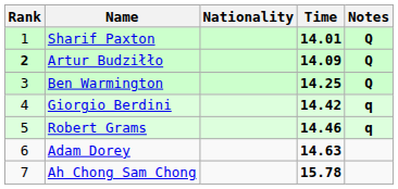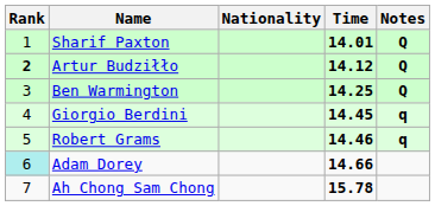 <table class="wikitable sortable" style="text-align:center">
 <tr>
 <th>Rank</th>
 <th>Name</th>
 <th>Nationality</th>
 <th>Time</th>
 <th>Notes</th>
 </tr>
 <tr bgcolor=ccffcc>
 <td>1</td>
 <td align=left><a href='#'>Sharif Paxton</a></td>
 <td align=left></td>
 <td><strong>14.01</strong></td>
 <td><strong>Q</strong></td>
 </tr>
 <tr bgcolor=ccffcc>
 <td><strong>2</strong></td>
 <td align=left><a href='#'>Artur Budziłło</a></td>
 <td align=left></td>
-<td><strong>14.09</strong></td>
+<td><strong>14.12</strong></td>
 <td><strong>Q</strong></td>
 </tr>
 <tr bgcolor=ccffcc>
 <td>3</td>
 <td align=left><a href='#'>Ben Warmington</a></td>
 <td align=left></td>
 <td><strong>14.25</strong></td>
 <td><strong>Q</strong></td>
 </tr>
 <tr bgcolor=ddffdd>
 <td>4</td>
 <td align=left><a href='#'>Giorgio Berdini</a></td>
 <td align=left></td>
-<td><strong>14.42</strong></td>
+<td><strong>14.45</strong></td>
 <td><strong>q</strong></td>
 </tr>
 <tr bgcolor=ddffdd>
 <td>5</td>
 <td align=left><a href='#'>Robert Grams</a></td>
 <td align=left></td>
 <td><strong>14.46</strong></td>
 <td><strong>q</strong></td>
 </tr>
 <tr>
-<td>6</td>
+<td style="background: paleturquoise;">6</td>
 <td align=left><a href='#'>Adam Dorey</a></td>
 <td align=left></td>
-<td><strong>14.63</strong></td>
+<td><strong>14.66</strong></td>
 <td></td>
 </tr>
 <tr>
 <td>7</td>
 <td align=left><a href='#'>Ah Chong Sam Chong</a></td>
 <td align=left></td>
 <td><strong>15.78</strong></td>
 <td></td>
 </tr>
 </table>
